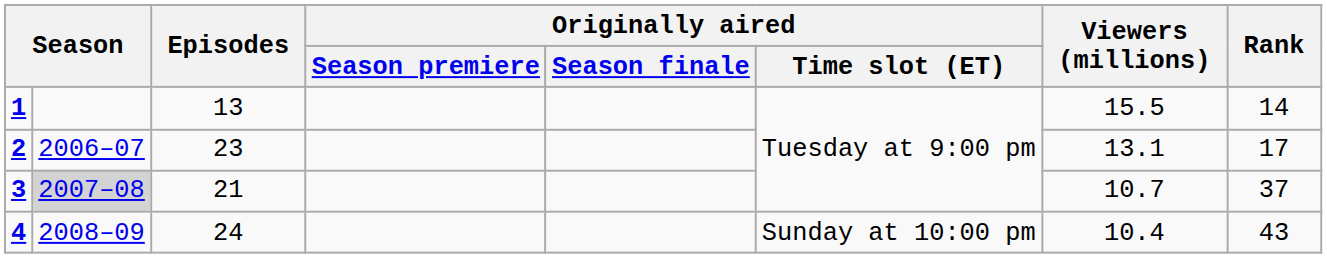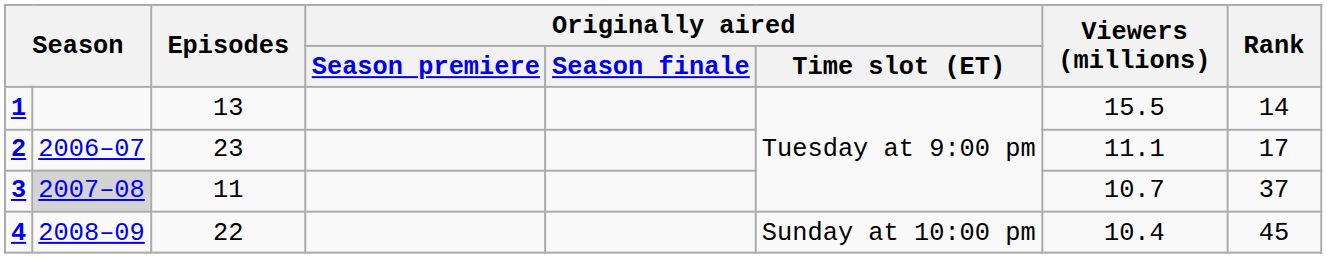 <table class="wikitable" style="text-align:center">
 <tr>
 <th style="padding:0 8px;" rowspan="2" colspan="2">Season</th>
 <th style="padding:0 8px;" rowspan="2">Episodes</th>
 <th colspan="3">Originally aired</th>
 <th style="padding:0 8px;" rowspan="2">Viewers<br>(millions)</th>
 <th style="padding:0 8px;" rowspan="2">Rank</th>
 </tr>
 <tr>
 <th><a href='#'>Season premiere</a></th>
 <th><a href='#'>Season finale</a></th>
 <th>Time slot (ET)</th>
 </tr>
 <tr>
 <td><strong><a href='#'>1</a></strong></td>
 <td></td>
 <td>13</td>
 <td></td>
 <td></td>
 <td rowspan="3">Tuesday at 9:00 pm</td>
 <td>15.5</td>
 <td>14</td>
 </tr>
 <tr>
 <td><strong><a href='#'>2</a></strong></td>
 <td><a href='#'>2006–07</a></td>
 <td>23</td>
 <td style="padding: 0px 8px"></td>
 <td></td>
-<td>13.1</td>
+<td>11.1</td>
 <td>17</td>
 </tr>
 <tr>
 <td><strong><a href='#'>3</a></strong></td>
 <td style="background: lightgrey;"><a href='#'>2007–08</a></td>
-<td>21</td>
+<td>11</td>
 <td></td>
 <td style="padding: 0px 8px"></td>
 <td>10.7</td>
 <td>37</td>
 </tr>
 <tr>
 <td><strong><a href='#'>4</a></strong></td>
 <td><a href='#'>2008–09</a></td>
-<td>24</td>
+<td>22</td>
 <td></td>
 <td></td>
 <td>Sunday at 10:00 pm</td>
 <td>10.4</td>
-<td>43</td>
+<td>45</td>
 </tr>
 </table>
